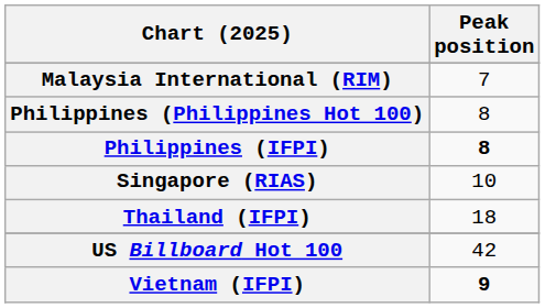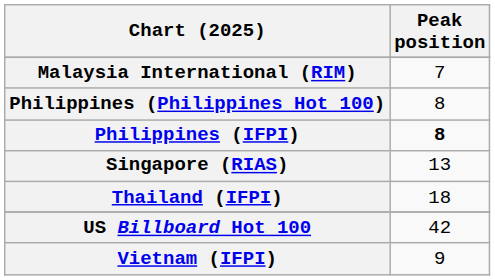 <table class="wikitable sortable plainrowheaders" style="text-align:center">
 <tr>
 <th scope="col">Chart (2025)</th>
 <th scope="col">Peak<br>position</th>
 </tr>
 <tr>
 </tr>
 <tr>
 </tr>
 <tr>
 <th scope="row">Malaysia International (<a href='#'>RIM</a>)</th>
 <td>7</td>
 </tr>
 <tr>
 <th scope="row">Philippines (<a href='#'>Philippines Hot 100</a>)</th>
 <td>8</td>
 </tr>
 <tr>
 <th scope="row"><a href='#'>Philippines</a> (<a href='#'>IFPI</a>)</th>
 <td><strong>8</strong></td>
 </tr>
 <tr>
 <th scope="row">Singapore (<a href='#'>RIAS</a>)</th>
-<td>10</td>
+<td>13</td>
 </tr>
 <tr>
 <th scope="row"><a href='#'>Thailand</a> (<a href='#'>IFPI</a>)</th>
 <td>18</td>
 </tr>
 <tr>
 </tr>
 <tr>
 <th scope="row">US <a href='#'><em>Billboard</em> Hot 100</a></th>
 <td>42</td>
 </tr>
 <tr>
 <th scope="row"><a href='#'>Vietnam</a> (<a href='#'>IFPI</a>)</th>
-<td><strong>9</strong></td>
+<td>9</td>
 </tr>
 </table>
